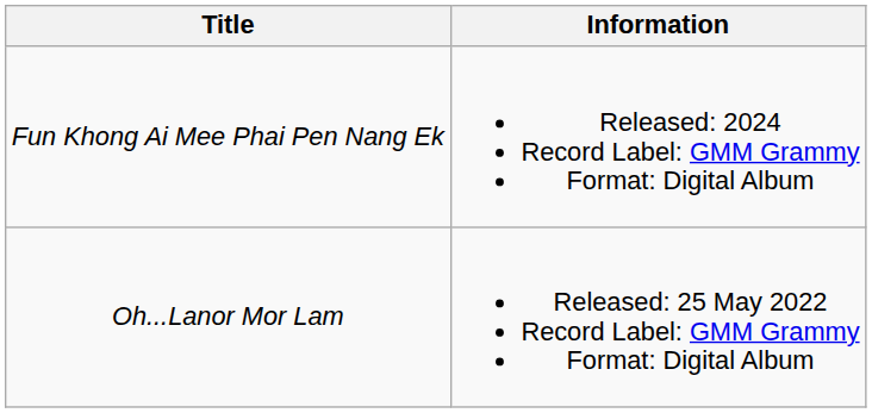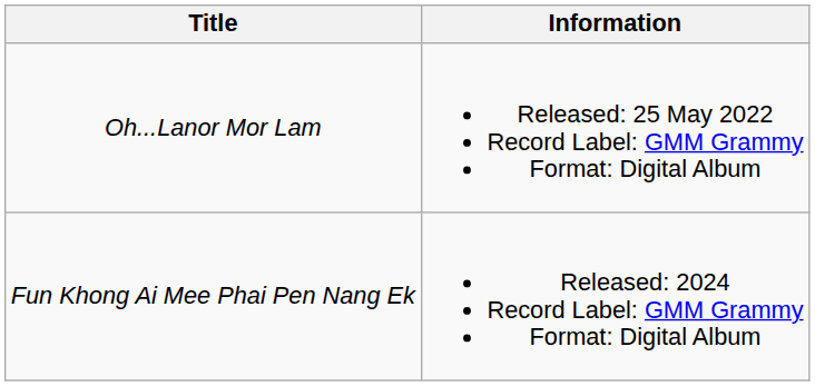 <table class="wikitable plainrowheaders" style="text-align:center;">
 <tr>
 <th rowspan="1">Title</th>
 <th rowspan="1">Information</th>
 </tr>
 <tr>
+<td><em>Oh...Lanor Mor Lam</em></td>
+<td><br><ul><li>Released: 25 May 2022</li><li>Record Label: <a href='#'>GMM Grammy</a></li><li>Format: Digital Album</li></ul></td>
+</tr>
+<tr>
 <td><em>Fun Khong Ai Mee Phai Pen Nang Ek</em></td>
 <td><br><ul><li>Released: 2024</li><li>Record Label: <a href='#'>GMM Grammy</a></li><li>Format: Digital Album</li></ul></td>
 </tr>
-<tr>
-<td><em>Oh...Lanor Mor Lam</em></td>
-<td><br><ul><li>Released: 25 May 2022</li><li>Record Label: <a href='#'>GMM Grammy</a></li><li>Format: Digital Album</li></ul></td>
-</tr>
 </table>
